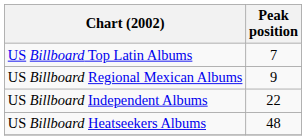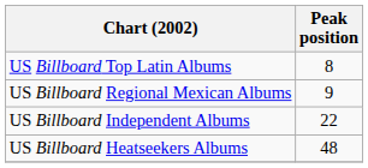 <table class="wikitable">
 <tr>
 <th align="left">Chart (2002)</th>
 <th align="left">Peak<br>position</th>
 </tr>
 <tr>
 <td align="left"><a href='#'>US</a> <a href='#'><em>Billboard</em> Top Latin Albums</a></td>
-<td align="center">7</td>
+<td align="center">8</td>
 </tr>
 <tr>
 <td align="left">US <em>Billboard</em> <a href='#'>Regional Mexican Albums</a></td>
 <td align="center">9</td>
 </tr>
 <tr>
 <td align="left">US <em>Billboard</em> <a href='#'>Independent Albums</a></td>
 <td align="center">22</td>
 </tr>
 <tr>
 <td align="left">US <em>Billboard</em> <a href='#'>Heatseekers Albums</a></td>
 <td align="center">48</td>
 </tr>
 <tr>
 </tr>
 </table>
